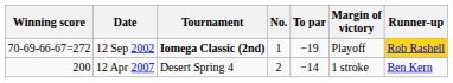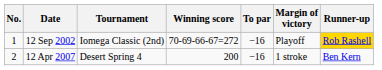 <table class="wikitable" style="font-size:95%;">
 <tr>
-<th>Winning score</th>
+<th>No.</th>
 <th>Date</th>
 <th>Tournament</th>
-<th>No.</th>
+<th>Winning score</th>
 <th>To par</th>
 <th>Margin of<br>victory</th>
 <th>Runner-up</th>
 </tr>
 <tr>
+<td align=center>1</td>
+<td align=right>12 Sep <a href='#'>2002</a></td>
+<td>Iomega Classic (2nd)</td>
 <td align=right>70-69-66-67=272</td>
-<td align=right>12 Sep <a href='#'>2002</a></td>
-<td><strong>Iomega Classic (2nd)</strong></td>
-<td align=center>1</td>
-<td align=center>−19</td>
+<td align=center>−16</td>
 <td>Playoff</td>
 <td style="background: gold;"> <a href='#'>Rob Rashell</a></td>
 </tr>
 <tr>
-<td align=right>200</td>
+<td align=center>2</td>
 <td align=right>12 Apr <a href='#'>2007</a></td>
 <td>Desert Spring 4</td>
-<td align=center>2</td>
-<td align=center>−14</td>
+<td align=right>200</td>
+<td align=center>−16</td>
 <td>1 stroke</td>
 <td> <a href='#'>Ben Kern</a></td>
 </tr>
 </table>
